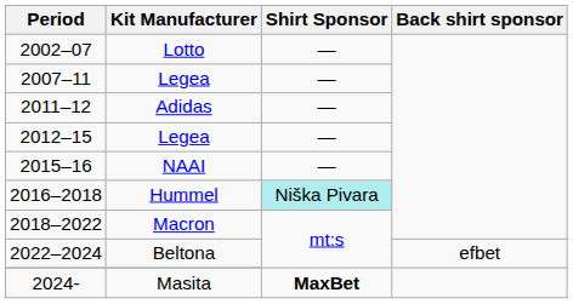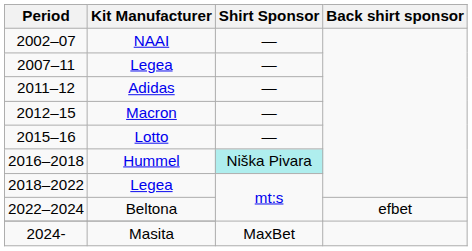 <table class="wikitable" style="text-align: center">
 <tr>
 <th>Period</th>
 <th>Kit Manufacturer</th>
 <th>Shirt Sponsor</th>
 <th>Back shirt sponsor</th>
 </tr>
 <tr>
 <td>2002–07</td>
-<td><a href='#'>Lotto</a></td>
+<td><a href='#'>NAAI</a></td>
 <td>—</td>
 </tr>
 <tr>
 <td>2007–11</td>
 <td><a href='#'>Legea</a></td>
 <td>—</td>
 </tr>
 <tr>
 <td>2011–12</td>
 <td><a href='#'>Adidas</a></td>
 <td>—</td>
 </tr>
 <tr>
 <td>2012–15</td>
-<td><a href='#'>Legea</a></td>
+<td><a href='#'>Macron</a></td>
 <td>—</td>
 </tr>
 <tr>
 <td>2015–16</td>
-<td><a href='#'>NAAI</a></td>
+<td><a href='#'>Lotto</a></td>
 <td>—</td>
 </tr>
 <tr>
 <td>2016–2018</td>
 <td><a href='#'>Hummel</a></td>
 <td style="background: paleturquoise;">Niška Pivara</td>
 </tr>
 <tr>
 <td>2018–2022</td>
-<td><a href='#'>Macron</a></td>
+<td><a href='#'>Legea</a></td>
 <td rowspan=3><a href='#'>mt:s</a></td>
 </tr>
 <tr>
 <td>2022–2024</td>
 <td>Beltona</td>
 <td>efbet</td>
 </tr>
 <tr>
 </tr>
 <tr>
 <td>2024-</td>
 <td>Masita</td>
-<td><strong>MaxBet</strong></td>
+<td>MaxBet</td>
 </tr>
 </table>
